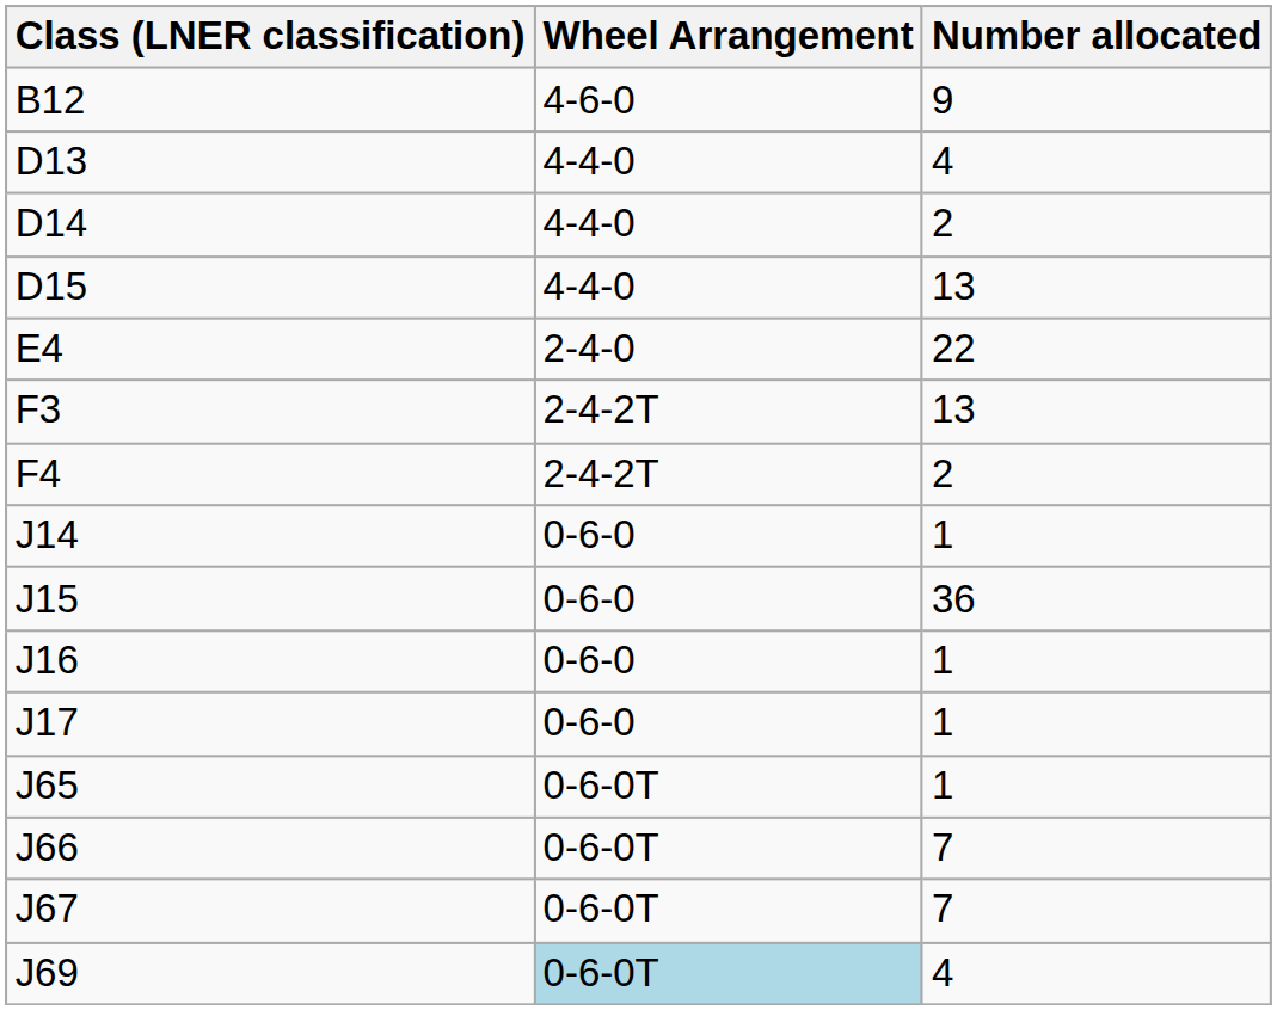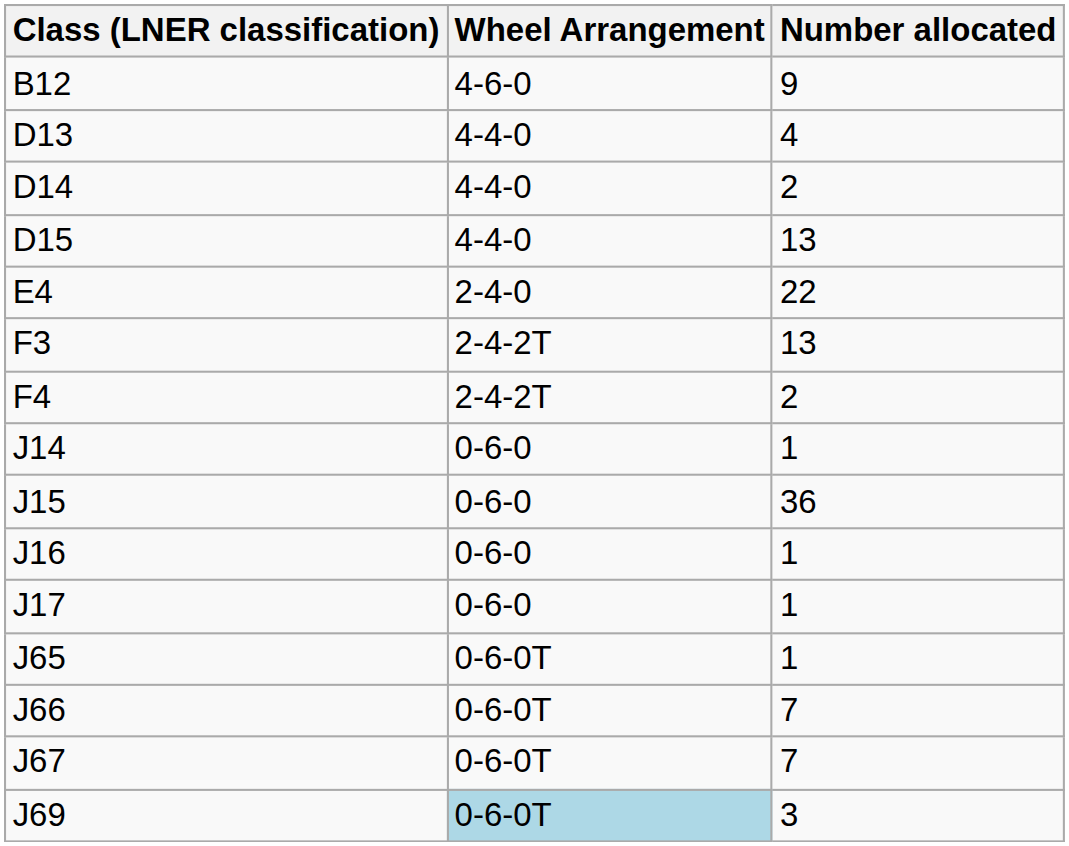 <table class="wikitable sortable">
 <tr>
 <th>Class (LNER classification)</th>
 <th>Wheel Arrangement</th>
 <th>Number allocated</th>
 </tr>
 <tr>
 <td>B12</td>
 <td>4-6-0</td>
 <td>9</td>
 </tr>
 <tr>
 <td>D13</td>
 <td>4-4-0</td>
 <td>4</td>
 </tr>
 <tr>
 <td>D14</td>
 <td>4-4-0</td>
 <td>2</td>
 </tr>
 <tr>
 <td>D15</td>
 <td>4-4-0</td>
 <td>13</td>
 </tr>
 <tr>
 <td>E4</td>
 <td>2-4-0</td>
 <td>22</td>
 </tr>
 <tr>
 <td>F3</td>
 <td>2-4-2T</td>
 <td>13</td>
 </tr>
 <tr>
 <td>F4</td>
 <td>2-4-2T</td>
 <td>2</td>
 </tr>
 <tr>
 <td>J14</td>
 <td>0-6-0</td>
 <td>1</td>
 </tr>
 <tr>
 <td>J15</td>
 <td>0-6-0</td>
 <td>36</td>
 </tr>
 <tr>
 <td>J16</td>
 <td>0-6-0</td>
 <td>1</td>
 </tr>
 <tr>
 <td>J17</td>
 <td>0-6-0</td>
 <td>1</td>
 </tr>
 <tr>
 <td>J65</td>
 <td>0-6-0T</td>
 <td>1</td>
 </tr>
 <tr>
 <td>J66</td>
 <td>0-6-0T</td>
 <td>7</td>
 </tr>
 <tr>
 <td>J67</td>
 <td>0-6-0T</td>
 <td>7</td>
 </tr>
 <tr>
 <td>J69</td>
 <td style="background: lightblue;">0-6-0T</td>
-<td>4</td>
+<td>3</td>
 </tr>
 </table>
